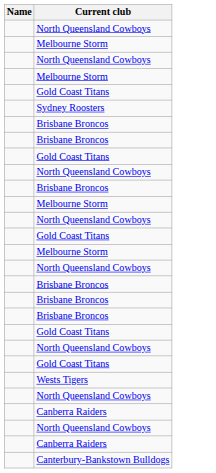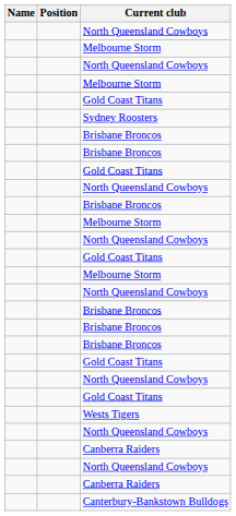 <table class="wikitable sortable">
 <tr>
 <th>Name</th>
+<th>Position</th>
 <th>Current club</th>
 </tr>
 <tr>
+<td></td>
 <td></td>
 <td> <a href='#'>North Queensland Cowboys</a></td>
 </tr>
 <tr>
 <td></td>
+<td></td>
 <td> <a href='#'>Melbourne Storm</a></td>
 </tr>
 <tr>
+<td></td>
 <td></td>
 <td> <a href='#'>North Queensland Cowboys</a></td>
 </tr>
 <tr>
 <td></td>
+<td></td>
 <td> <a href='#'>Melbourne Storm</a></td>
 </tr>
 <tr>
+<td></td>
 <td></td>
 <td> <a href='#'>Gold Coast Titans</a></td>
 </tr>
 <tr>
 <td></td>
+<td></td>
 <td> <a href='#'>Sydney Roosters</a></td>
 </tr>
 <tr>
+<td></td>
 <td></td>
 <td> <a href='#'>Brisbane Broncos</a></td>
 </tr>
 <tr>
 <td></td>
+<td></td>
 <td> <a href='#'>Brisbane Broncos</a></td>
 </tr>
 <tr>
+<td></td>
 <td></td>
 <td> <a href='#'>Gold Coast Titans</a></td>
 </tr>
 <tr>
 <td></td>
+<td></td>
 <td> <a href='#'>North Queensland Cowboys</a></td>
 </tr>
 <tr>
+<td></td>
 <td></td>
 <td> <a href='#'>Brisbane Broncos</a></td>
 </tr>
 <tr>
 <td></td>
+<td></td>
 <td> <a href='#'>Melbourne Storm</a></td>
 </tr>
 <tr>
+<td></td>
 <td></td>
 <td> <a href='#'>North Queensland Cowboys</a></td>
 </tr>
 <tr>
 <td></td>
+<td></td>
 <td> <a href='#'>Gold Coast Titans</a></td>
 </tr>
 <tr>
+<td></td>
 <td></td>
 <td> <a href='#'>Melbourne Storm</a></td>
 </tr>
 <tr>
 <td></td>
+<td></td>
 <td> <a href='#'>North Queensland Cowboys</a></td>
 </tr>
 <tr>
+<td></td>
 <td></td>
 <td> <a href='#'>Brisbane Broncos</a></td>
 </tr>
 <tr>
 <td></td>
-<td> <a href='#'>Brisbane Broncos</a></td>
-</tr>
-<tr>
 <td></td>
 <td> <a href='#'>Brisbane Broncos</a></td>
 </tr>
 <tr>
 <td></td>
+<td></td>
+<td> <a href='#'>Brisbane Broncos</a></td>
+</tr>
+<tr>
+<td></td>
+<td></td>
 <td> <a href='#'>Gold Coast Titans</a></td>
 </tr>
 <tr>
+<td></td>
 <td></td>
 <td> <a href='#'>North Queensland Cowboys</a></td>
 </tr>
 <tr>
 <td></td>
+<td></td>
 <td> <a href='#'>Gold Coast Titans</a></td>
 </tr>
 <tr>
+<td></td>
 <td></td>
 <td> <a href='#'>Wests Tigers</a></td>
 </tr>
 <tr>
 <td></td>
+<td></td>
 <td> <a href='#'>North Queensland Cowboys</a></td>
 </tr>
 <tr>
+<td></td>
 <td></td>
 <td> <a href='#'>Canberra Raiders</a></td>
 </tr>
 <tr>
 <td></td>
+<td></td>
 <td> <a href='#'>North Queensland Cowboys</a></td>
 </tr>
 <tr>
+<td></td>
 <td></td>
 <td> <a href='#'>Canberra Raiders</a></td>
 </tr>
 <tr>
 <td></td>
+<td></td>
 <td> <a href='#'>Canterbury-Bankstown Bulldogs</a></td>
 </tr>
 </table>
